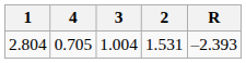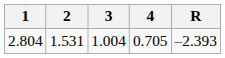 <table class="wikitable">
 <tr>
 <th>1</th>
+<th>2</th>
+<th>3</th>
 <th>4</th>
-<th>3</th>
-<th>2</th>
 <th>R</th>
 </tr>
 <tr>
 <td>2.804</td>
+<td>1.531</td>
+<td>1.004</td>
 <td>0.705</td>
-<td>1.004</td>
-<td>1.531</td>
 <td>–2.393</td>
 </tr>
 </table>
